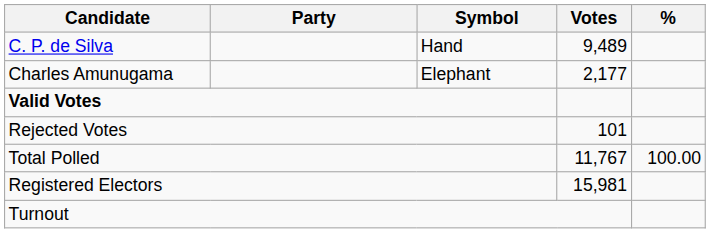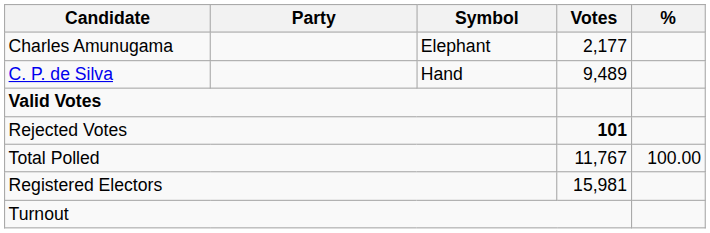 <table class="wikitable" border="1" style="text-align:right;">
 <tr>
 <th align=left width="180">Candidate</th>
 <th align=left width="180">Party</th>
 <th align=left width="120">Symbol</th>
 <th align=left width="60">Votes</th>
 <th align=left width="60">%</th>
 </tr>
 <tr>
+<td align=left>Charles Amunugama</td>
+<td align=left></td>
+<td align=left>Elephant</td>
+<td>2,177</td>
+<td></td>
+</tr>
+<tr>
 <td align=left><a href='#'>C. P. de Silva</a></td>
 <td align=left></td>
 <td align=left>Hand</td>
 <td>9,489</td>
-<td></td>
-</tr>
-<tr>
-<td align=left>Charles Amunugama</td>
-<td align=left></td>
-<td align=left>Elephant</td>
-<td>2,177</td>
 <td></td>
 </tr>
 <tr>
 <td align=left colspan=3><strong>Valid Votes</strong></td>
 <td><strong> </strong></td>
 <td><strong> </strong></td>
 </tr>
 <tr>
 <td align=left colspan=3>Rejected Votes</td>
-<td>101</td>
+<td><strong>101</strong></td>
 <td></td>
 </tr>
 <tr>
 <td align=left colspan=3>Total Polled</td>
 <td>11,767</td>
 <td>100.00</td>
 </tr>
 <tr>
 <td align=left colspan=3>Registered Electors</td>
 <td>15,981</td>
 <td></td>
 </tr>
 <tr>
 <td align=left colspan=4>Turnout</td>
 <td></td>
 </tr>
 </table>
